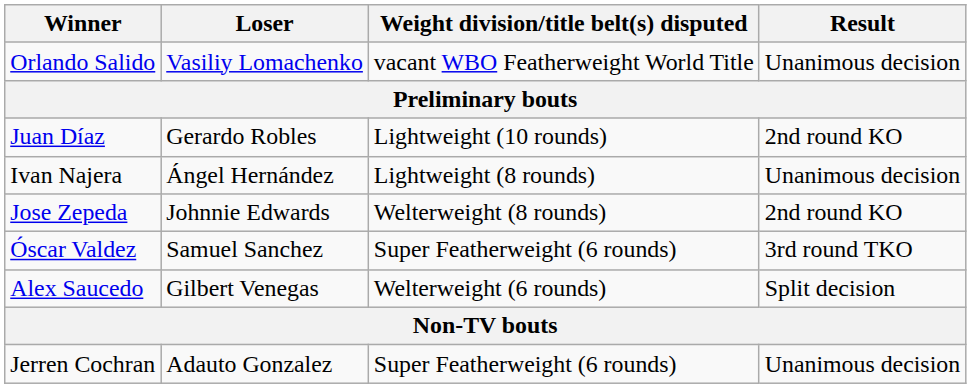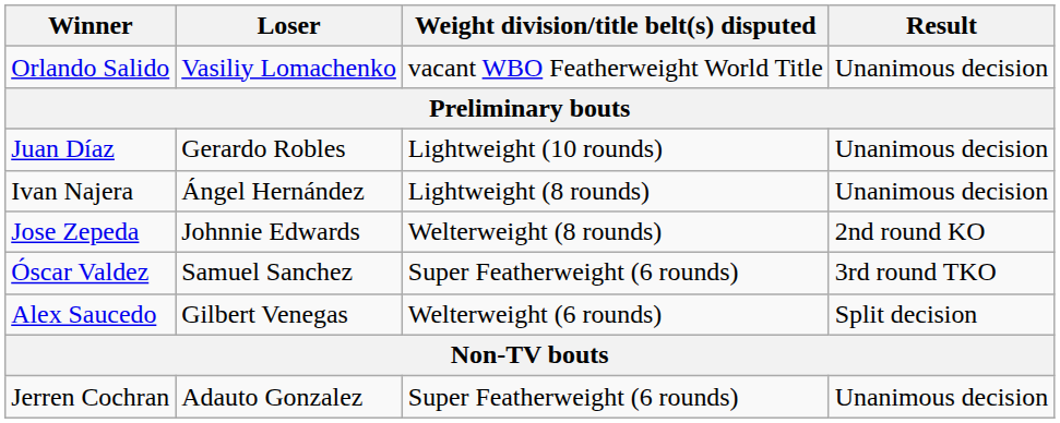 <table class=wikitable>
 <tr>
 <th>Winner</th>
 <th>Loser</th>
 <th>Weight division/title belt(s) disputed</th>
 <th>Result</th>
 </tr>
 <tr>
 <td> <a href='#'>Orlando Salido</a></td>
 <td> <a href='#'>Vasiliy Lomachenko</a></td>
 <td>vacant <a href='#'>WBO</a> Featherweight World Title</td>
 <td>Unanimous decision</td>
 </tr>
 <tr>
 <th colspan=4>Preliminary bouts</th>
 </tr>
 <tr>
 <td> <a href='#'>Juan Díaz</a></td>
 <td> Gerardo Robles</td>
 <td>Lightweight (10 rounds)</td>
-<td>2nd round KO</td>
+<td>Unanimous decision</td>
 </tr>
 <tr>
 <td> Ivan Najera</td>
 <td> Ángel Hernández</td>
 <td>Lightweight (8 rounds)</td>
 <td>Unanimous decision</td>
 </tr>
 <tr>
 <td> <a href='#'>Jose Zepeda</a></td>
 <td> Johnnie Edwards</td>
 <td>Welterweight (8 rounds)</td>
 <td>2nd round KO</td>
 </tr>
 <tr>
 <td> <a href='#'>Óscar Valdez</a></td>
 <td> Samuel Sanchez</td>
 <td>Super Featherweight (6 rounds)</td>
 <td>3rd round TKO</td>
 </tr>
 <tr>
 <td> <a href='#'>Alex Saucedo</a></td>
 <td> Gilbert Venegas</td>
 <td>Welterweight (6 rounds)</td>
 <td>Split decision</td>
 </tr>
 <tr>
 <th colspan=4>Non-TV bouts</th>
 </tr>
 <tr>
 <td> Jerren Cochran</td>
 <td> Adauto Gonzalez</td>
 <td>Super Featherweight (6 rounds)</td>
 <td>Unanimous decision</td>
 </tr>
 </table>
